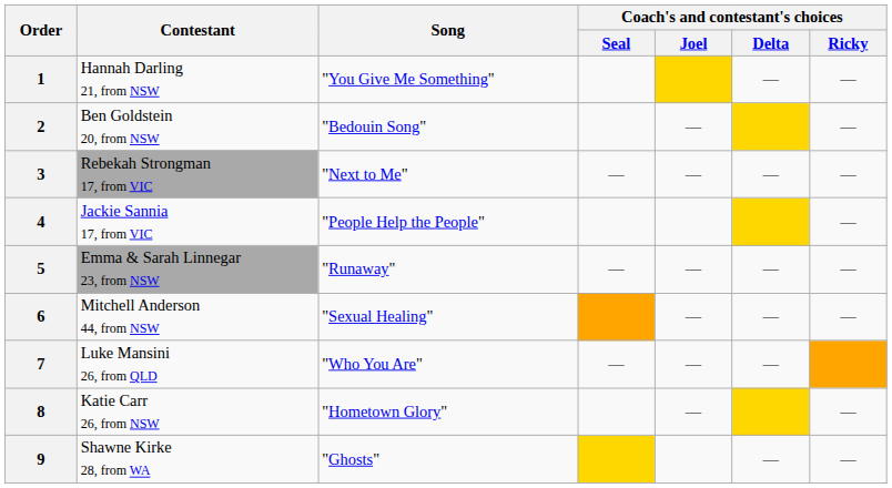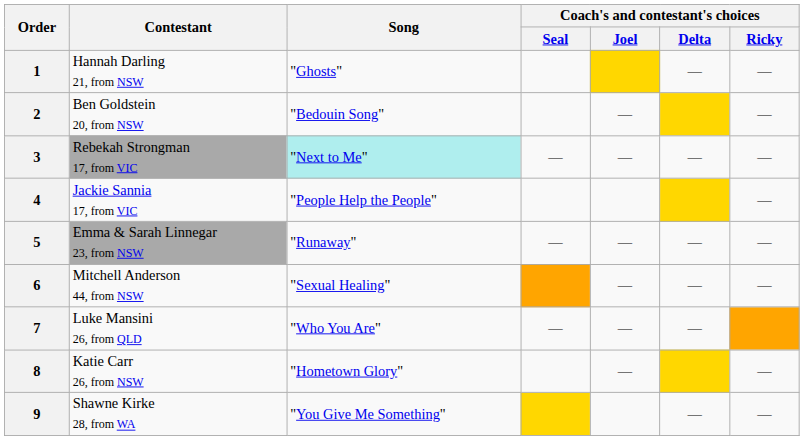 <table class="wikitable" style="width:100%;">
 <tr>
 <th rowspan=2>Order</th>
 <th rowspan=2>Contestant</th>
 <th rowspan=2>Song</th>
 <th colspan=4>Coach's and contestant's choices</th>
 </tr>
 <tr>
 <th width="70"><a href='#'>Seal</a></th>
 <th width="70"><a href='#'>Joel</a></th>
 <th width="70"><a href='#'>Delta</a></th>
 <th width="70"><a href='#'>Ricky</a></th>
 </tr>
 <tr>
 <th>1</th>
 <td>Hannah Darling<br><sub>21, from <a href='#'>NSW</a></sub></td>
-<td>"<a href='#'>You Give Me Something</a>"</td>
+<td>"<a href='#'>Ghosts</a>"</td>
 <td style="text-align:center;"></td>
 <td style="background:gold;text-align:center;"></td>
 <td align="center">—</td>
 <td align="center">—</td>
 </tr>
 <tr>
 <th>2</th>
 <td>Ben Goldstein<br><sub>20, from <a href='#'>NSW</a></sub></td>
 <td>"<a href='#'>Bedouin Song</a>"</td>
 <td style="text-align:center;"></td>
 <td align="center">—</td>
 <td style="background:gold;text-align:center;"></td>
 <td align="center">—</td>
 </tr>
 <tr>
 <th>3</th>
 <td style="background:darkgrey;">Rebekah Strongman<br><sub>17, from <a href='#'>VIC</a></sub></td>
-<td>"<a href='#'>Next to Me</a>"</td>
+<td style="background: paleturquoise;">"<a href='#'>Next to Me</a>"</td>
 <td align="center">—</td>
 <td align="center">—</td>
 <td align="center">—</td>
 <td align="center">—</td>
 </tr>
 <tr>
 <th>4</th>
 <td><a href='#'>Jackie Sannia</a><br><sub>17, from <a href='#'>VIC</a></sub></td>
 <td>"<a href='#'>People Help the People</a>"</td>
 <td style="text-align:center;"></td>
 <td style="text-align:center;"></td>
 <td style="background:gold;text-align:center;"></td>
 <td align="center">—</td>
 </tr>
 <tr>
 <th>5</th>
 <td style="background:darkgrey;">Emma & Sarah Linnegar<br><sub>23, from <a href='#'>NSW</a></sub></td>
 <td>"<a href='#'>Runaway</a>"</td>
 <td align="center">—</td>
 <td align="center">—</td>
 <td align="center">—</td>
 <td align="center">—</td>
 </tr>
 <tr>
 <th>6</th>
 <td>Mitchell Anderson<br><sub>44, from <a href='#'>NSW</a></sub></td>
 <td>"<a href='#'>Sexual Healing</a>"</td>
 <td style="background:orange;text-align:center;"></td>
 <td align="center">—</td>
 <td align="center">—</td>
 <td align="center">—</td>
 </tr>
 <tr>
 <th>7</th>
 <td>Luke Mansini<br><sub>26, from <a href='#'>QLD</a></sub></td>
 <td>"<a href='#'>Who You Are</a>"</td>
 <td align="center">—</td>
 <td align="center">—</td>
 <td align="center">—</td>
 <td style="background:orange;text-align:center;"></td>
 </tr>
 <tr>
 <th>8</th>
 <td>Katie Carr<br><sub>26, from <a href='#'>NSW</a></sub></td>
 <td>"<a href='#'>Hometown Glory</a>"</td>
 <td style="text-align:center;"></td>
 <td align="center">—</td>
 <td style="background:gold;text-align:center;"></td>
 <td align="center">—</td>
 </tr>
 <tr>
 <th>9</th>
 <td>Shawne Kirke<br><sub>28, from <a href='#'>WA</a></sub></td>
-<td>"<a href='#'>Ghosts</a>"</td>
+<td>"<a href='#'>You Give Me Something</a>"</td>
 <td style="background:gold;text-align:center;"></td>
 <td style="text-align:center;"></td>
 <td align="center">—</td>
 <td align="center">—</td>
 </tr>
 </table>
